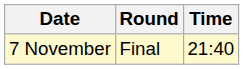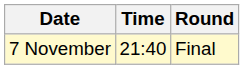 <table class="wikitable">
 <tr>
 <th>Date</th>
+<th>Time</th>
 <th>Round</th>
-<th>Time</th>
 </tr>
 <tr bgcolor="lemonchiffon">
 <td>7 November</td>
+<td>21:40</td>
 <td>Final</td>
-<td>21:40</td>
 </tr>
 </table>
